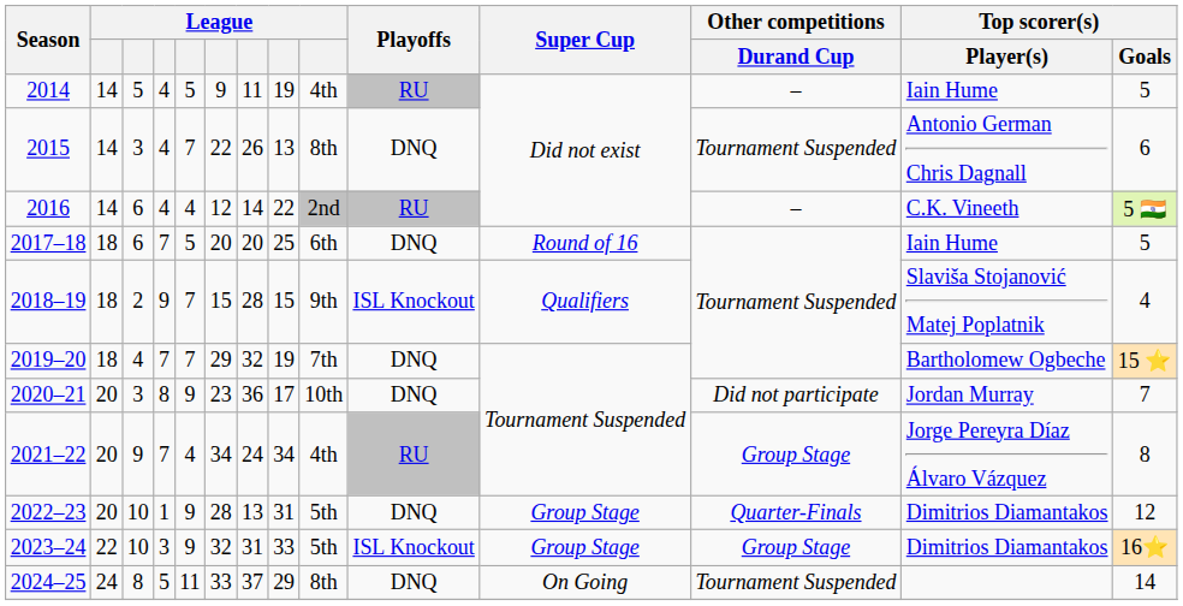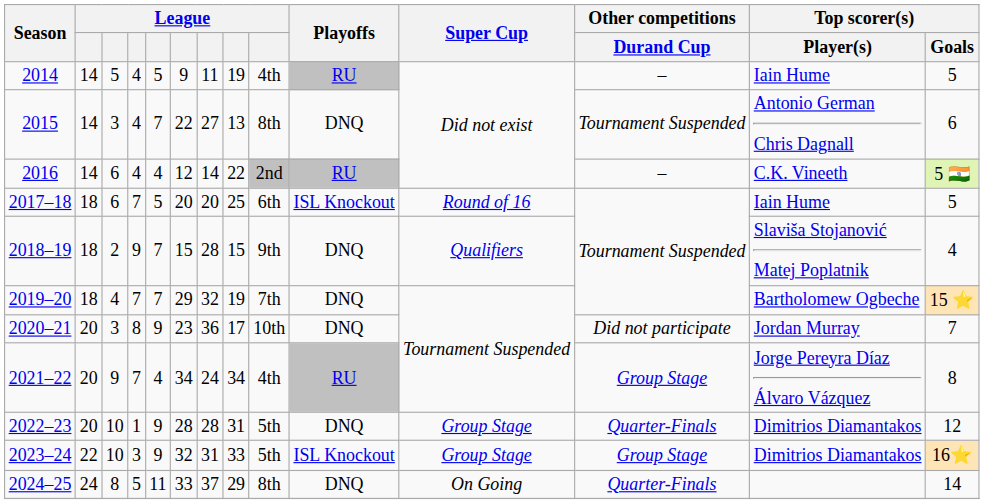 <table class="wikitable sortable" style="text-align: center">
 <tr>
 <th rowspan="2">Season</th>
 <th colspan="8"><a href='#'>League</a></th>
 <th rowspan="2"><strong>Playoffs</strong></th>
 <th rowspan="2"><strong><a href='#'>Super Cup</a></strong></th>
 <th>Other competitions</th>
 <th colspan="2">Top scorer(s)</th>
 </tr>
 <tr>
 <th></th>
 <th></th>
 <th></th>
 <th></th>
 <th></th>
 <th></th>
 <th></th>
 <th></th>
 <th><a href='#'>Durand Cup</a></th>
 <th>Player(s)</th>
 <th>Goals</th>
 </tr>
 <tr>
 <td><a href='#'>2014</a></td>
 <td>14</td>
 <td>5</td>
 <td>4</td>
 <td>5</td>
 <td>9</td>
 <td>11</td>
 <td>19</td>
 <td>4th</td>
 <td bgcolor="silver" align="center"><a href='#'>RU</a></td>
 <td rowspan=3><em>Did not exist</em></td>
 <td>–</td>
 <td align="left"> <a href='#'>Iain Hume</a></td>
 <td>5</td>
 </tr>
 <tr>
 <td><a href='#'>2015</a></td>
 <td>14</td>
 <td>3</td>
 <td>4</td>
 <td>7</td>
 <td>22</td>
-<td>26</td>
+<td>27</td>
 <td>13</td>
 <td>8th</td>
 <td>DNQ</td>
 <td><em>Tournament Suspended</em></td>
 <td align="left"> <a href='#'>Antonio German</a><hr> <a href='#'>Chris Dagnall</a></td>
 <td>6</td>
 </tr>
 <tr>
 <td><a href='#'>2016</a></td>
 <td>14</td>
 <td>6</td>
 <td>4</td>
 <td>4</td>
 <td>12</td>
 <td>14</td>
 <td>22</td>
 <td bgcolor="silver" align="center">2nd</td>
 <td bgcolor="silver" align="center"><a href='#'>RU</a></td>
 <td>–</td>
 <td align="left"> <a href='#'>C.K. Vineeth</a></td>
 <td bgcolor=#ERF5B5>5 🇮🇳</td>
 </tr>
 <tr>
 <td><a href='#'>2017–18</a></td>
 <td>18</td>
 <td>6</td>
 <td>7</td>
 <td>5</td>
 <td>20</td>
 <td>20</td>
 <td>25</td>
 <td>6th</td>
-<td>DNQ</td>
+<td align="center"><a href='#'>ISL Knockout</a></td>
 <td><em><a href='#'>Round of 16</a></em></td>
 <td rowspan=3><em>Tournament Suspended</em></td>
 <td align="left"> <a href='#'>Iain Hume</a></td>
 <td>5</td>
 </tr>
 <tr>
 <td><a href='#'>2018–19</a></td>
 <td>18</td>
 <td>2</td>
 <td>9</td>
 <td>7</td>
 <td>15</td>
 <td>28</td>
 <td>15</td>
 <td>9th</td>
-<td align="center"><a href='#'>ISL Knockout</a></td>
+<td>DNQ</td>
 <td><em><a href='#'>Qualifiers</a></em></td>
 <td align="left"> <a href='#'>Slaviša Stojanović</a><hr> <a href='#'>Matej Poplatnik</a></td>
 <td>4</td>
 </tr>
 <tr>
 <td><a href='#'>2019–20</a></td>
 <td>18</td>
 <td>4</td>
 <td>7</td>
 <td>7</td>
 <td>29</td>
 <td>32</td>
 <td>19</td>
 <td>7th</td>
 <td>DNQ</td>
 <td rowspan=3><em>Tournament Suspended</em></td>
 <td align="left"> <a href='#'>Bartholomew Ogbeche</a></td>
 <td bgcolor=#FFE4B5 align=center>15 ⭐</td>
 </tr>
 <tr>
 <td><a href='#'>2020–21</a></td>
 <td>20</td>
 <td>3</td>
 <td>8</td>
 <td>9</td>
 <td>23</td>
 <td>36</td>
 <td>17</td>
 <td>10th</td>
 <td>DNQ</td>
 <td><em>Did not participate</em></td>
 <td align="left"> <a href='#'>Jordan Murray</a></td>
 <td>7</td>
 </tr>
 <tr>
 <td><a href='#'>2021–22</a></td>
 <td>20</td>
 <td>9</td>
 <td>7</td>
 <td>4</td>
 <td>34</td>
 <td>24</td>
 <td>34</td>
 <td>4th</td>
 <td bgcolor="silver" align="center"><a href='#'>RU</a></td>
 <td><em><a href='#'>Group Stage</a></em></td>
 <td align="left"> <a href='#'>Jorge Pereyra Díaz</a><hr> <a href='#'>Álvaro Vázquez</a></td>
 <td>8</td>
 </tr>
 <tr>
 <td><a href='#'>2022–23</a></td>
 <td>20</td>
 <td>10</td>
 <td>1</td>
 <td>9</td>
 <td>28</td>
-<td>13</td>
+<td>28</td>
 <td>31</td>
 <td>5th</td>
 <td>DNQ</td>
 <td><em><a href='#'>Group Stage</a></em></td>
 <td><em><a href='#'>Quarter-Finals</a></em></td>
 <td align="left"> <a href='#'>Dimitrios Diamantakos</a></td>
 <td>12</td>
 </tr>
 <tr>
 <td><a href='#'>2023–24</a></td>
 <td>22</td>
 <td>10</td>
 <td>3</td>
 <td>9</td>
 <td>32</td>
 <td>31</td>
 <td>33</td>
 <td>5th</td>
 <td align="center"><a href='#'>ISL Knockout</a></td>
 <td><em> <a href='#'>Group Stage</a></em></td>
 <td><em><a href='#'>Group Stage</a></em></td>
 <td align="left"> <a href='#'>Dimitrios Diamantakos</a></td>
 <td bgcolor=#FFE4B5 align=center>16⭐</td>
 </tr>
 <tr>
 <td><a href='#'>2024–25</a></td>
 <td>24</td>
 <td>8</td>
 <td>5</td>
 <td>11</td>
 <td>33</td>
 <td>37</td>
 <td>29</td>
 <td>8th</td>
 <td>DNQ</td>
 <td><em>On Going</em></td>
-<td><em>Tournament Suspended</em></td>
+<td><em><a href='#'>Quarter-Finals</a></em></td>
 <td align="left"> </td>
 <td>14</td>
 </tr>
 <tr>
 </tr>
 </table>
